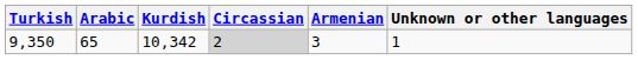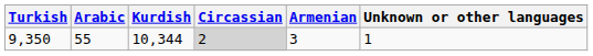 <table class="wikitable">
 <tr>
 <th><a href='#'>Turkish</a></th>
 <th><a href='#'>Arabic</a></th>
 <th><a href='#'>Kurdish</a></th>
 <th><a href='#'>Circassian</a></th>
 <th><a href='#'>Armenian</a></th>
 <th>Unknown or other languages</th>
 </tr>
 <tr>
 <td>9,350</td>
-<td>65</td>
-<td>10,342</td>
+<td>55</td>
+<td>10,344</td>
 <td style="background: lightgrey;">2</td>
 <td>3</td>
 <td>1</td>
 </tr>
 </table>
